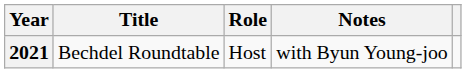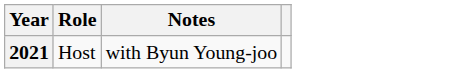 <table class="wikitable plainrowheaders sortable">
 <tr>
 <th scope="col">Year</th>
-<th scope="col">Title</th>
 <th scope="col">Role</th>
 <th scope="col" class="unsortable">Notes</th>
 <th scope="col" class="unsortable"></th>
 </tr>
 <tr>
 <th scope="row">2021</th>
-<td>Bechdel Roundtable</td>
 <td>Host</td>
 <td>with Byun Young-joo</td>
 <td style="text-align:center"></td>
 </tr>
 </table>
